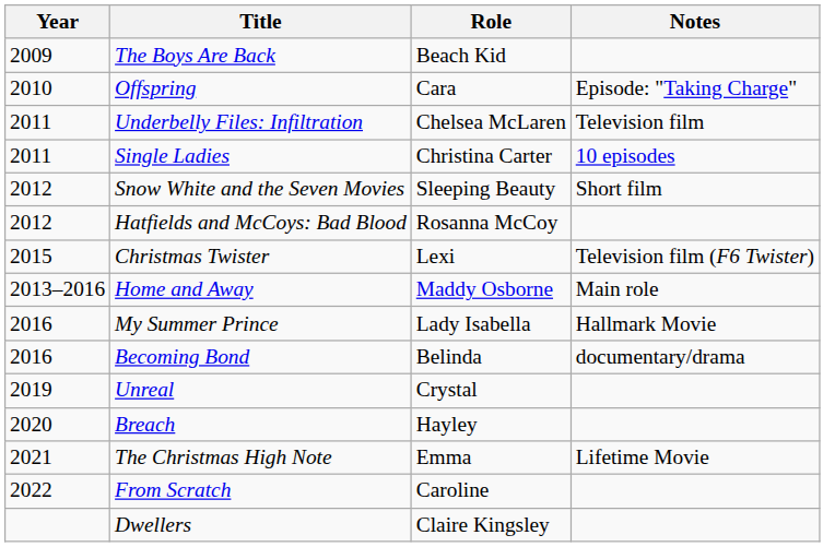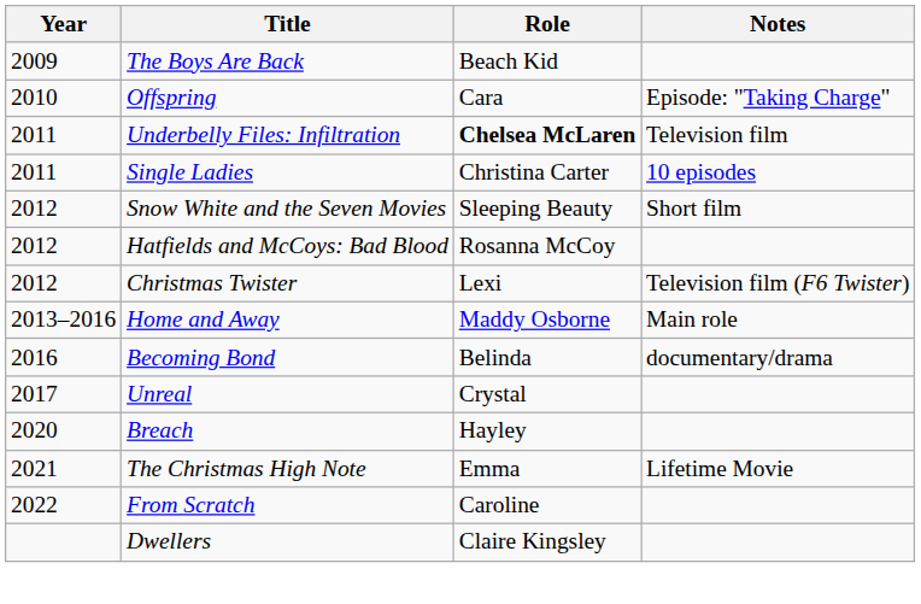 <table class="wikitable sortable plainrowheaders">
 <tr>
 <th scope="col">Year</th>
 <th scope="col">Title</th>
 <th scope="col">Role</th>
 <th scope="col" class="unsortable">Notes</th>
 </tr>
 <tr>
 <td>2009</td>
 <td><em><a href='#'>The Boys Are Back</a></em></td>
 <td>Beach Kid</td>
 <td></td>
 </tr>
 <tr>
 <td>2010</td>
 <td><em><a href='#'>Offspring</a></em></td>
 <td>Cara</td>
 <td>Episode: "<a href='#'>Taking Charge</a>"</td>
 </tr>
 <tr>
 <td>2011</td>
 <td><em><a href='#'>Underbelly Files: Infiltration</a></em></td>
-<td>Chelsea McLaren</td>
+<td><strong>Chelsea McLaren</strong></td>
 <td>Television film</td>
 </tr>
 <tr>
 <td>2011</td>
 <td><em><a href='#'>Single Ladies</a></em></td>
 <td>Christina Carter</td>
 <td><a href='#'>10 episodes</a></td>
 </tr>
 <tr>
 <td>2012</td>
 <td><em>Snow White and the Seven Movies</em></td>
 <td>Sleeping Beauty</td>
 <td>Short film</td>
 </tr>
 <tr>
 <td>2012</td>
 <td><em>Hatfields and McCoys: Bad Blood</em></td>
 <td>Rosanna McCoy</td>
 <td></td>
 </tr>
 <tr>
-<td>2015</td>
+<td>2012</td>
 <td><em>Christmas Twister</em></td>
 <td>Lexi</td>
 <td>Television film (<em>F6 Twister</em>)</td>
 </tr>
 <tr>
 <td>2013–2016</td>
 <td><em><a href='#'>Home and Away</a></em></td>
 <td><a href='#'>Maddy Osborne</a></td>
 <td>Main role</td>
 </tr>
 <tr>
 <td>2016</td>
-<td><em>My Summer Prince</em></td>
-<td>Lady Isabella</td>
-<td>Hallmark Movie</td>
-</tr>
-<tr>
-<td>2016</td>
 <td><em><a href='#'>Becoming Bond</a></em></td>
 <td>Belinda</td>
 <td>documentary/drama</td>
 </tr>
 <tr>
-<td>2019</td>
+<td>2017</td>
 <td><em><a href='#'>Unreal</a></em></td>
 <td>Crystal</td>
 <td></td>
 </tr>
 <tr>
 <td>2020</td>
 <td><em><a href='#'>Breach</a></em></td>
 <td>Hayley</td>
 <td></td>
 </tr>
 <tr>
 <td>2021</td>
 <td><em>The Christmas High Note</em></td>
 <td>Emma</td>
 <td>Lifetime Movie</td>
 </tr>
 <tr>
 <td>2022</td>
 <td><em><a href='#'>From Scratch</a></em></td>
 <td>Caroline</td>
 <td></td>
 </tr>
 <tr>
 <td></td>
 <td><em>Dwellers</em></td>
 <td>Claire Kingsley</td>
 <td></td>
 </tr>
 </table>
